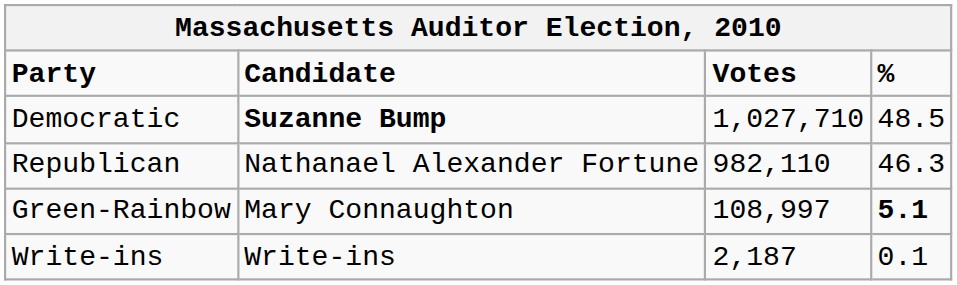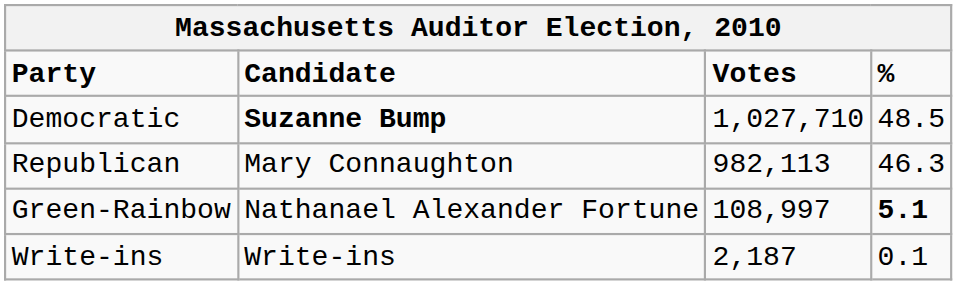 <table class="wikitable">
 <tr>
 <th colspan="4">Massachusetts Auditor Election, 2010</th>
 </tr>
 <tr>
 <td><strong>Party</strong></td>
 <td><strong>Candidate</strong></td>
 <td><strong>Votes</strong></td>
 <td><strong>%</strong></td>
 </tr>
 <tr>
 <td>Democratic</td>
 <td><strong>Suzanne Bump</strong></td>
 <td>1,027,710</td>
 <td>48.5</td>
 </tr>
 <tr>
 <td>Republican</td>
-<td>Nathanael Alexander Fortune</td>
-<td>982,110</td>
+<td>Mary Connaughton</td>
+<td>982,113</td>
 <td>46.3</td>
 </tr>
 <tr>
 <td>Green-Rainbow</td>
-<td>Mary Connaughton</td>
+<td>Nathanael Alexander Fortune</td>
 <td>108,997</td>
 <td><strong>5.1</strong></td>
 </tr>
 <tr>
 <td>Write-ins</td>
 <td>Write-ins</td>
 <td>2,187</td>
 <td>0.1</td>
 </tr>
 </table>
